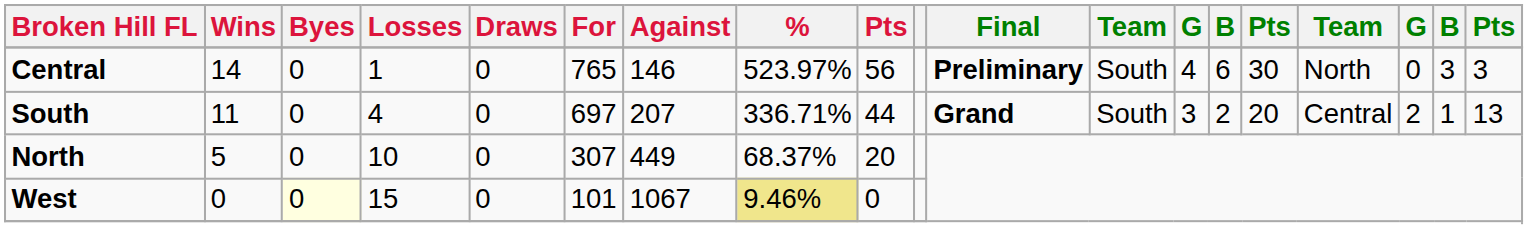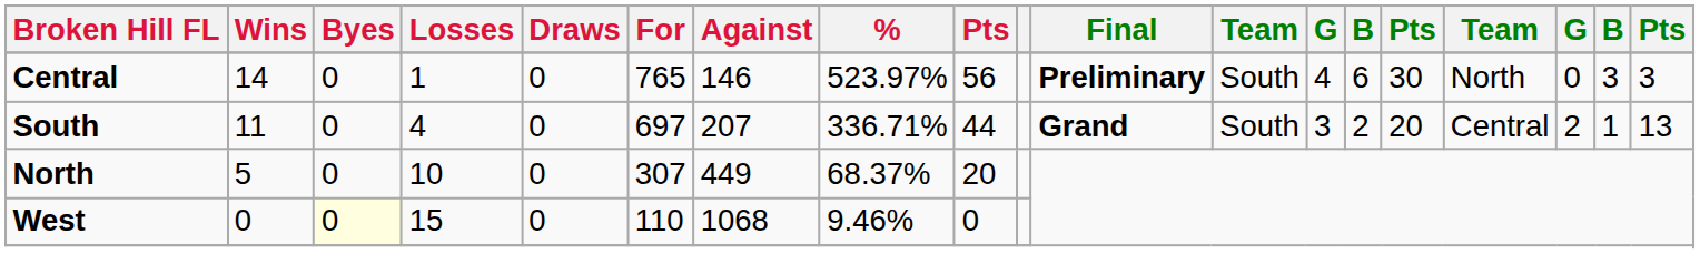 <table style="font-size: 85%; text-align: left;" class="wikitable">
 <tr>
 <th style="color:crimson">Broken Hill FL</th>
 <th style="color:crimson">Wins</th>
 <th style="color:crimson">Byes</th>
 <th style="color:crimson">Losses</th>
 <th style="color:crimson">Draws</th>
 <th style="color:crimson">For</th>
 <th style="color:crimson">Against</th>
 <th style="color:crimson">%</th>
 <th style="color:crimson">Pts</th>
 <th></th>
 <th style="color:green">Final</th>
 <th style="color:green">Team</th>
 <th style="color:green">G</th>
 <th style="color:green">B</th>
 <th style="color:green">Pts</th>
 <th style="color:green">Team</th>
 <th style="color:green">G</th>
 <th style="color:green">B</th>
 <th style="color:green">Pts</th>
 </tr>
 <tr>
 </tr>
 <tr>
 </tr>
 <tr>
 <td><strong>	Central	</strong></td>
 <td>14</td>
 <td>0</td>
 <td>1</td>
 <td>0</td>
 <td>765</td>
 <td>146</td>
 <td>523.97%</td>
 <td>56</td>
 <td></td>
 <td><strong>Preliminary</strong></td>
 <td>South</td>
 <td>4</td>
 <td>6</td>
 <td>30</td>
 <td>North</td>
 <td>0</td>
 <td>3</td>
 <td>3</td>
 </tr>
 <tr>
 <td><strong>	South	</strong></td>
 <td>11</td>
 <td>0</td>
 <td>4</td>
 <td>0</td>
 <td>697</td>
 <td>207</td>
 <td>336.71%</td>
 <td>44</td>
 <td></td>
 <td><strong>Grand</strong></td>
 <td>South</td>
 <td>3</td>
 <td>2</td>
 <td>20</td>
 <td>Central</td>
 <td>2</td>
 <td>1</td>
 <td>13</td>
 </tr>
 <tr>
 <td><strong>	North	</strong></td>
 <td>5</td>
 <td>0</td>
 <td>10</td>
 <td>0</td>
 <td>307</td>
 <td>449</td>
 <td>68.37%</td>
 <td>20</td>
 <td></td>
 </tr>
 <tr>
 <td><strong>	West	</strong></td>
 <td>0</td>
 <td style="background: lightyellow;">0</td>
 <td>15</td>
 <td>0</td>
-<td>101</td>
-<td>1067</td>
-<td style="background: khaki;">9.46%</td>
+<td>110</td>
+<td>1068</td>
+<td>9.46%</td>
 <td>0</td>
 <td></td>
 </tr>
 <tr>
 </tr>
 </table>
